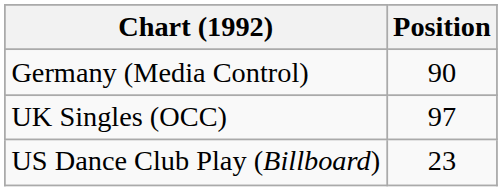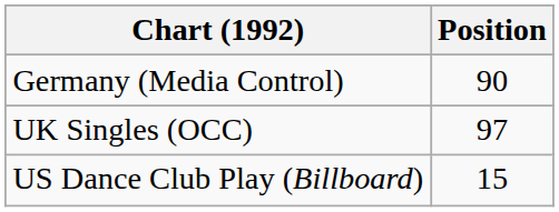 <table class="wikitable sortable">
 <tr>
 <th>Chart (1992)</th>
 <th>Position</th>
 </tr>
 <tr>
 <td>Germany (Media Control)</td>
 <td style="text-align:center;">90</td>
 </tr>
 <tr>
 <td>UK Singles (OCC)</td>
 <td style="text-align:center;">97</td>
 </tr>
 <tr>
 <td>US Dance Club Play (<em>Billboard</em>)</td>
-<td style="text-align:center;">23</td>
+<td style="text-align:center;">15</td>
 </tr>
 </table>
